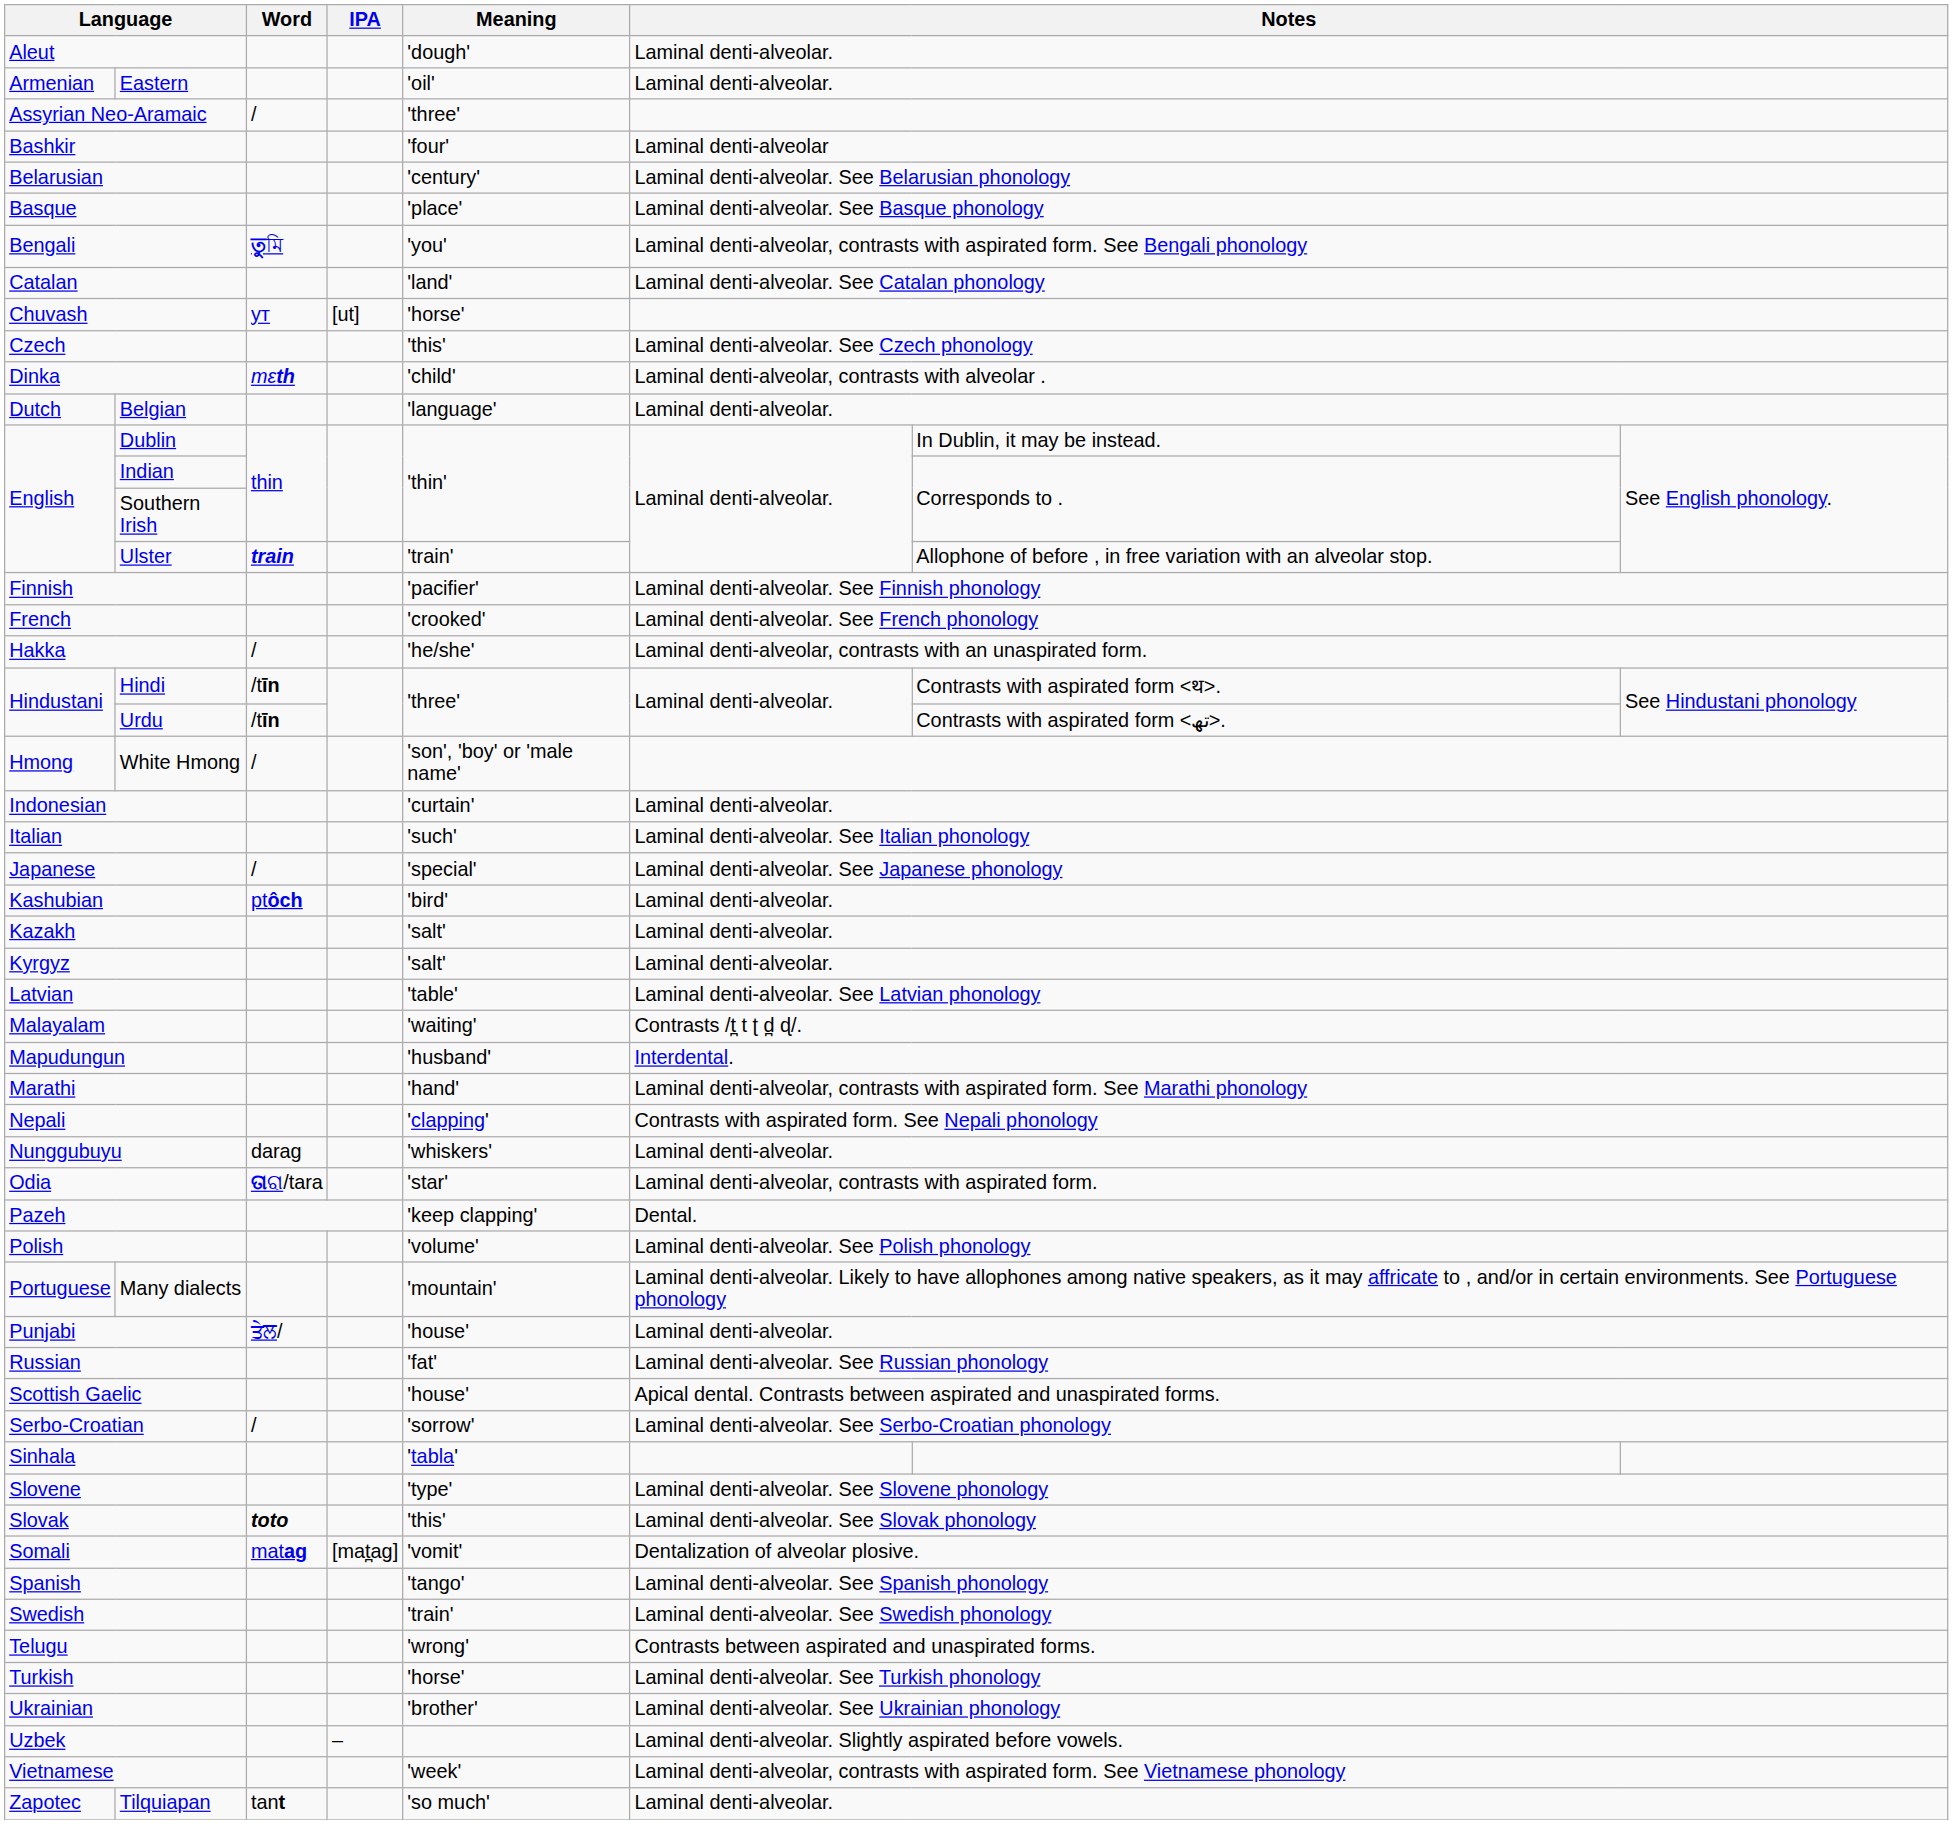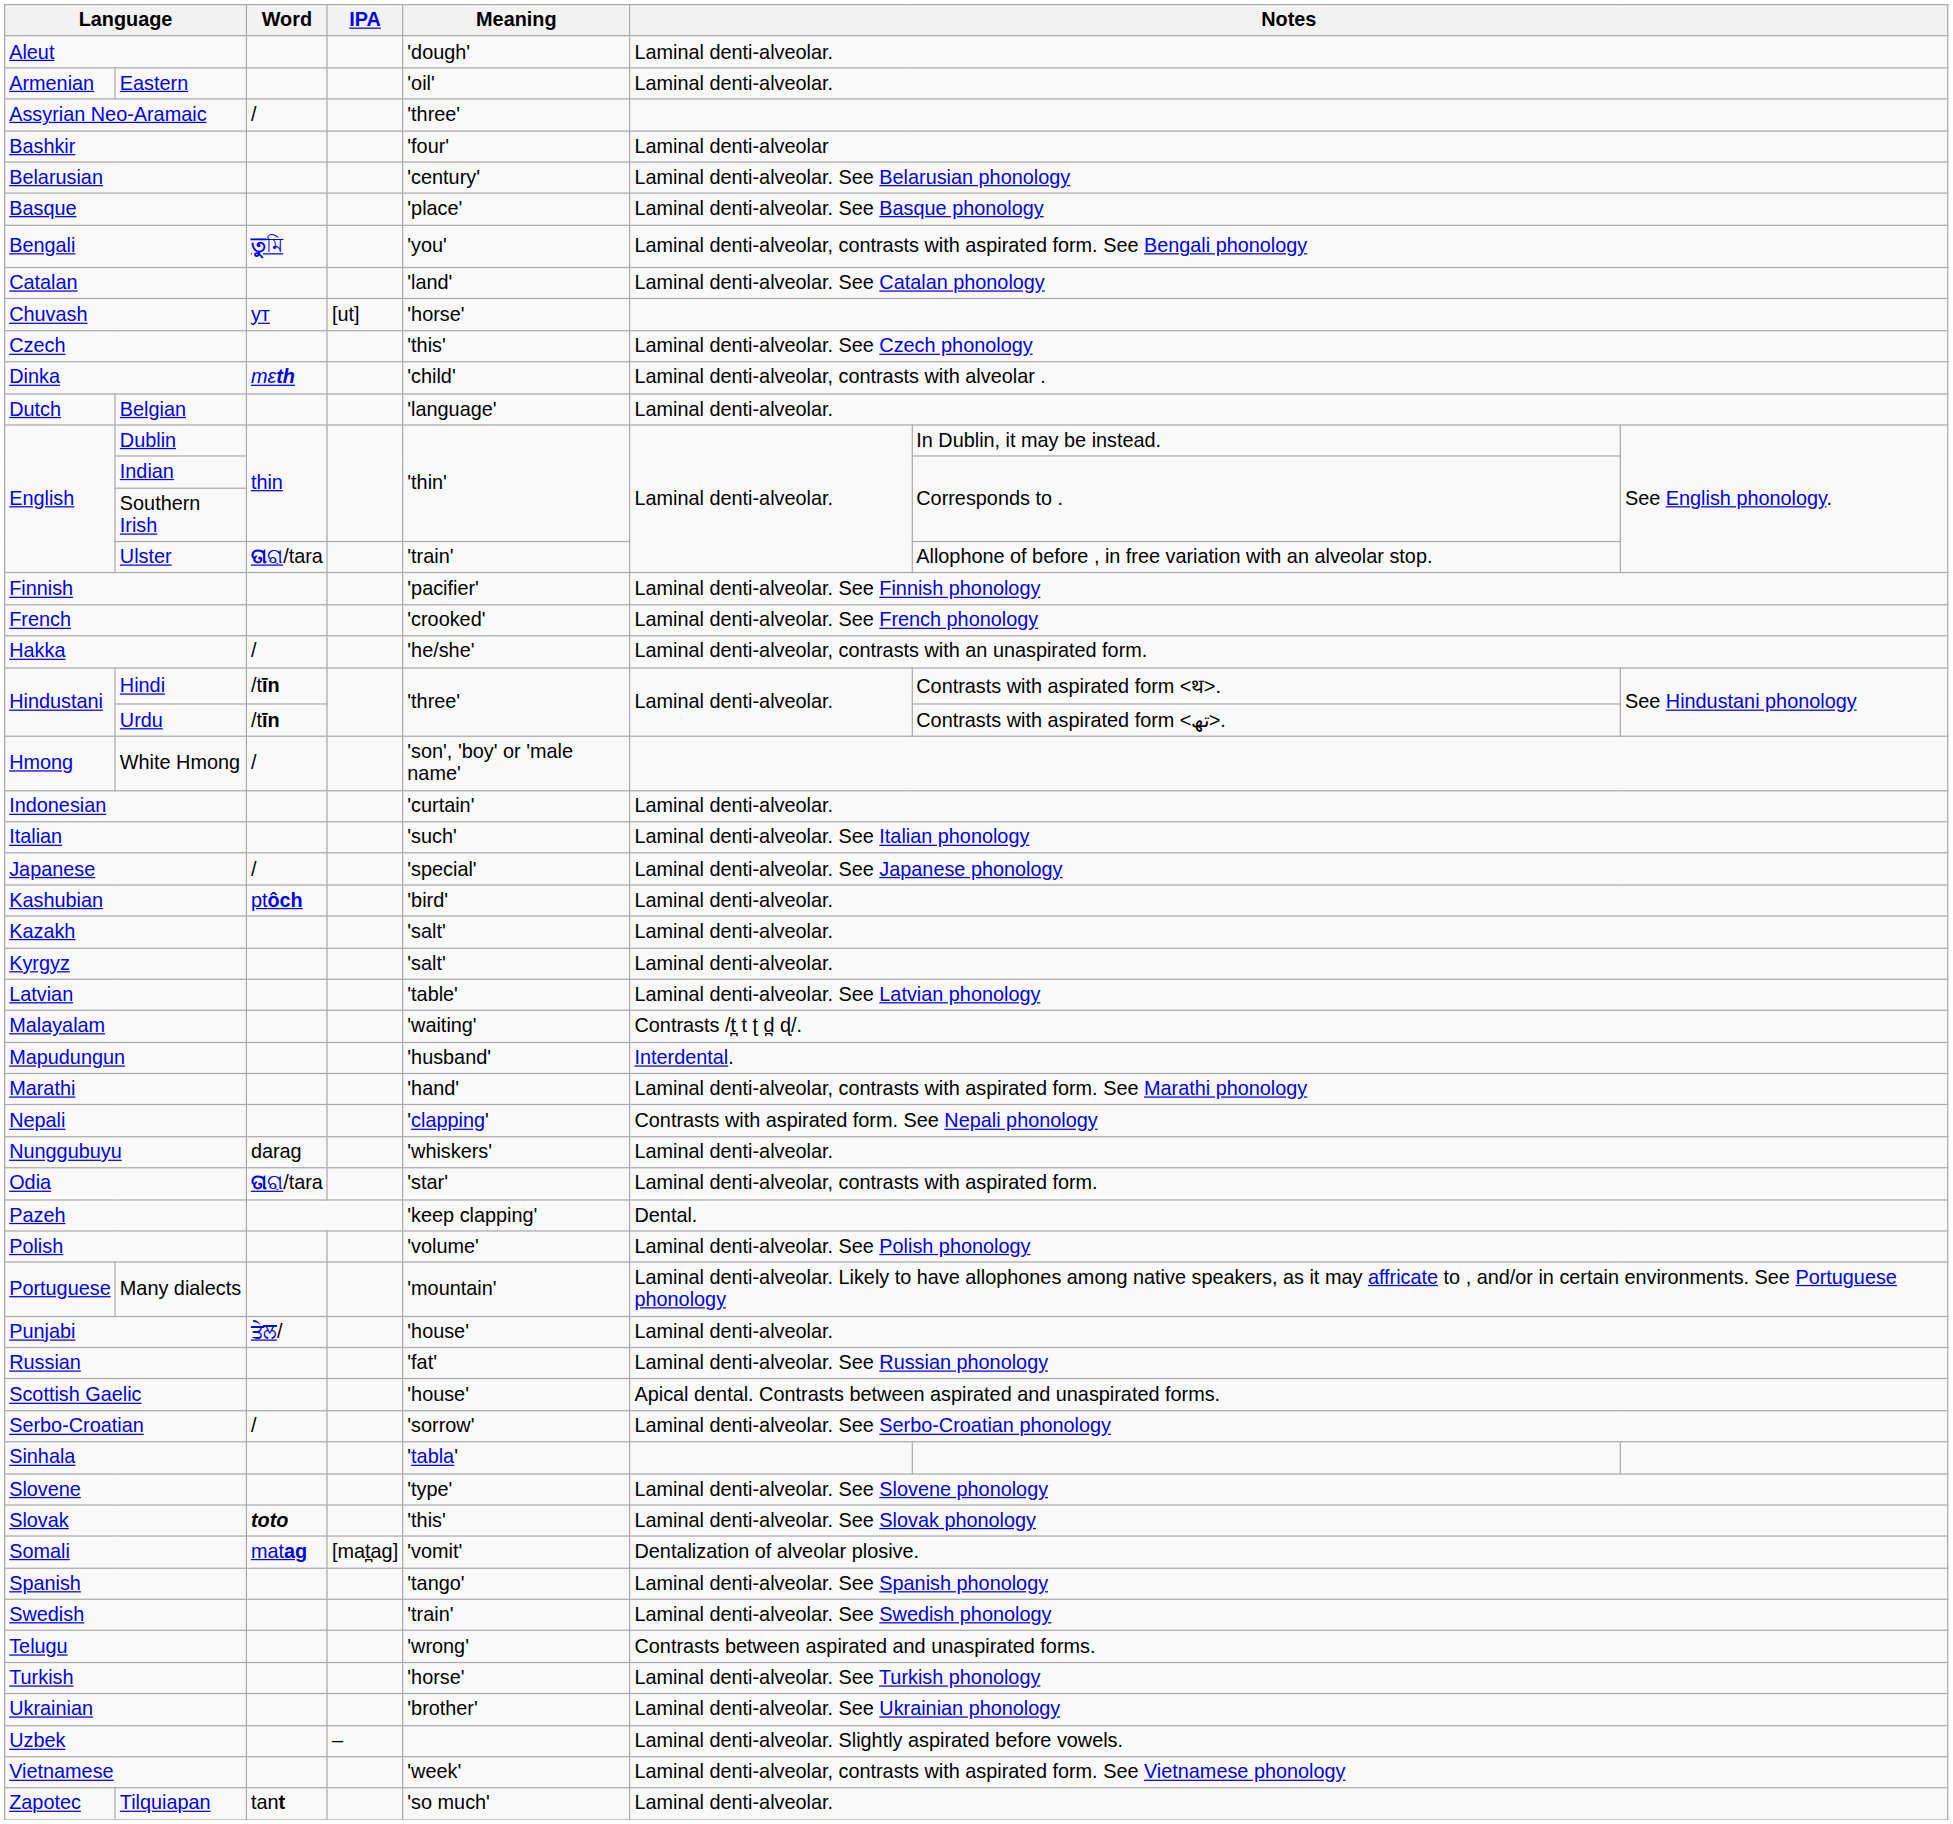 <table class="wikitable">
 <tr>
 <th colspan="2">Language</th>
 <th>Word</th>
 <th><a href='#'>IPA</a></th>
 <th>Meaning</th>
 <th colspan="3">Notes</th>
 </tr>
 <tr>
 <td colspan="2"><a href='#'>Aleut</a></td>
 <td></td>
 <td></td>
 <td>'dough'</td>
 <td colspan="3">Laminal denti-alveolar.</td>
 </tr>
 <tr>
 <td><a href='#'>Armenian</a></td>
 <td><a href='#'>Eastern</a></td>
 <td></td>
 <td></td>
 <td>'oil'</td>
 <td colspan="3">Laminal denti-alveolar.</td>
 </tr>
 <tr>
 <td colspan="2"><a href='#'>Assyrian Neo-Aramaic</a></td>
 <td>/</td>
 <td></td>
 <td>'three'</td>
 <td colspan="3"></td>
 </tr>
 <tr>
 <td colspan="2"><a href='#'>Bashkir</a></td>
 <td><em></em></td>
 <td></td>
 <td>'four'</td>
 <td colspan="3">Laminal denti-alveolar</td>
 </tr>
 <tr>
 <td colspan="2"><a href='#'>Belarusian</a></td>
 <td></td>
 <td></td>
 <td>'century'</td>
 <td colspan="3">Laminal denti-alveolar. See <a href='#'>Belarusian phonology</a></td>
 </tr>
 <tr>
 <td colspan="2"><a href='#'>Basque</a></td>
 <td></td>
 <td></td>
 <td>'place'</td>
 <td colspan="3">Laminal denti-alveolar. See <a href='#'>Basque phonology</a></td>
 </tr>
 <tr>
 <td colspan="2"><a href='#'>Bengali</a></td>
 <td><a href='#'><strong>তু</strong>মি</a></td>
 <td></td>
 <td>'you'</td>
 <td colspan="3">Laminal denti-alveolar, contrasts with aspirated form. See <a href='#'>Bengali phonology</a></td>
 </tr>
 <tr>
 <td colspan="2"><a href='#'>Catalan</a></td>
 <td></td>
 <td></td>
 <td>'land'</td>
 <td colspan="3">Laminal denti-alveolar. See <a href='#'>Catalan phonology</a></td>
 </tr>
 <tr>
 <td colspan="2"><a href='#'>Chuvash</a></td>
 <td><a href='#'>ут</a></td>
 <td>[ut]</td>
 <td>'horse'</td>
 <td colspan="3"></td>
 </tr>
 <tr>
 <td colspan="2"><a href='#'>Czech</a></td>
 <td></td>
 <td></td>
 <td>'this'</td>
 <td colspan="3">Laminal denti-alveolar. See <a href='#'>Czech phonology</a></td>
 </tr>
 <tr>
 <td colspan="2"><a href='#'>Dinka</a></td>
 <td><a href='#'><em>mɛ<strong>th<strong><em></a></td>
 <td></td>
 <td>'child'</td>
 <td colspan="3">Laminal denti-alveolar, contrasts with alveolar .</td>
 </tr>
 <tr>
 <td><a href='#'>Dutch</a></td>
 <td><a href='#'>Belgian</a></td>
 <td></td>
 <td></td>
 <td>'language'</td>
 <td colspan="3">Laminal denti-alveolar.</td>
 </tr>
 <tr>
 <td rowspan="4"><a href='#'>English</a></td>
 <td><a href='#'>Dublin</a></td>
 <td rowspan="3"><a href='#'></em></strong>th</strong>in</em></a></td>
 <td rowspan="3"></td>
 <td rowspan="3">'thin'</td>
 <td rowspan="4">Laminal denti-alveolar.</td>
 <td>In Dublin, it may be  instead.</td>
 <td rowspan="4">See <a href='#'>English phonology</a>.</td>
 </tr>
 <tr>
 <td><a href='#'>Indian</a></td>
 <td rowspan="2">Corresponds to .</td>
 </tr>
 <tr>
 <td>Southern <a href='#'>Irish</a></td>
 </tr>
 <tr>
 <td><a href='#'>Ulster</a></td>
-<td><a href='#'><strong><em>t<strong>rain<em></a></td>
+<td><a href='#'><strong>ତା</strong>ରା</a>/tara</td>
 <td></td>
 <td>'train'</td>
 <td>Allophone of  before , in free variation with an alveolar stop.</td>
 </tr>
 <tr>
 <td colspan="2"><a href='#'>Finnish</a></td>
 <td></td>
 <td></td>
 <td>'pacifier'</td>
 <td colspan="3">Laminal denti-alveolar. See <a href='#'>Finnish phonology</a></td>
 </tr>
 <tr>
 <td colspan="2"><a href='#'>French</a></td>
 <td></td>
 <td></td>
 <td>'crooked'</td>
 <td colspan="3">Laminal denti-alveolar. See <a href='#'>French phonology</a></td>
 </tr>
 <tr>
 <td colspan="2"><a href='#'>Hakka</a></td>
 <td>/</td>
 <td></td>
 <td>'he/she'</td>
 <td colspan="3">Laminal denti-alveolar, contrasts with an unaspirated form.</td>
 </tr>
 <tr>
 <td rowspan="2"><a href='#'>Hindustani</a></td>
 <td><a href='#'>Hindi</a></td>
 <td>/</strong>t<strong>īn</td>
 <td rowspan="2"></td>
 <td rowspan="2">'three'</td>
 <td rowspan="2">Laminal denti-alveolar.</td>
 <td>Contrasts with aspirated form <थ>.</td>
 <td rowspan="2">See <a href='#'>Hindustani phonology</a></td>
 </tr>
 <tr>
 <td><a href='#'>Urdu</a></td>
 <td>/</strong>t<strong>īn</td>
 <td>Contrasts with aspirated form <تھ>.</td>
 </tr>
 <tr>
 <td><a href='#'>Hmong</a></td>
 <td>White Hmong</td>
 <td> / </td>
 <td></td>
 <td>'son', 'boy' or 'male name'</td>
 </tr>
 <tr>
 <td colspan="2"><a href='#'>Indonesian</a></td>
 <td></td>
 <td></td>
 <td>'curtain'</td>
 <td colspan="3">Laminal denti-alveolar.</td>
 </tr>
 <tr>
 <td colspan="2"><a href='#'>Italian</a></td>
 <td></td>
 <td></td>
 <td>'such'</td>
 <td colspan="3">Laminal denti-alveolar. See <a href='#'>Italian phonology</a></td>
 </tr>
 <tr>
 <td colspan="2"><a href='#'>Japanese</a></td>
 <td>/ </td>
 <td></td>
 <td>'special'</td>
 <td colspan="3">Laminal denti-alveolar. See <a href='#'>Japanese phonology</a></td>
 </tr>
 <tr>
 <td colspan="2"><a href='#'>Kashubian</a></td>
 <td></em><a href='#'>p</strong>t<strong>ôch</a><em></td>
 <td></td>
 <td>'bird'</td>
 <td colspan="3">Laminal denti-alveolar.</td>
 </tr>
 <tr>
 <td colspan="2"><a href='#'>Kazakh</a></td>
 <td></td>
 <td></td>
 <td>'salt'</td>
 <td colspan="3">Laminal denti-alveolar.</td>
 </tr>
 <tr>
 <td colspan="2"><a href='#'>Kyrgyz</a></td>
 <td></td>
 <td></td>
 <td>'salt'</td>
 <td colspan="3">Laminal denti-alveolar.</td>
 </tr>
 <tr>
 <td colspan="2"><a href='#'>Latvian</a></td>
 <td></td>
 <td></td>
 <td>'table'</td>
 <td colspan="3">Laminal denti-alveolar. See <a href='#'>Latvian phonology</a></td>
 </tr>
 <tr>
 <td colspan="2"><a href='#'>Malayalam</a></td>
 <td></td>
 <td></td>
 <td>'waiting'</td>
 <td colspan="3">Contrasts /t̪ t ʈ d̪ ɖ/.</td>
 </tr>
 <tr>
 <td colspan="2"><a href='#'>Mapudungun</a></td>
 <td></td>
 <td></td>
 <td>'husband'</td>
 <td colspan="3"><a href='#'>Interdental</a>.</td>
 </tr>
 <tr>
 <td colspan="2"><a href='#'>Marathi</a></td>
 <td></td>
 <td></td>
 <td>'hand'</td>
 <td colspan="3">Laminal denti-alveolar, contrasts with aspirated form. See <a href='#'>Marathi phonology</a></td>
 </tr>
 <tr>
 <td colspan="2"><a href='#'>Nepali</a></td>
 <td></td>
 <td></td>
 <td>'<a href='#'>clappinɡ</a>'</td>
 <td colspan="3">Contrasts with aspirated form. See <a href='#'>Nepali phonology</a></td>
 </tr>
 <tr>
 <td colspan="2"><a href='#'>Nunggubuyu</a></td>
 <td></em></strong>d</strong>arag</em></td>
 <td></td>
 <td>'whiskers'</td>
 <td colspan="3">Laminal denti-alveolar.</td>
 </tr>
 <tr>
 <td colspan="2"><a href='#'>Odia</a></td>
 <td><a href='#'><strong>ତା</strong>ରା</a>/tara</td>
 <td></td>
 <td>'star'</td>
 <td colspan="3">Laminal denti-alveolar, contrasts with aspirated form.</td>
 </tr>
 <tr>
 <td colspan="2"><a href='#'>Pazeh</a></td>
 <td colspan="2" align="center"></td>
 <td>'keep clapping'</td>
 <td colspan="3">Dental.</td>
 </tr>
 <tr>
 <td colspan="2"><a href='#'>Polish</a></td>
 <td></td>
 <td></td>
 <td>'volume'</td>
 <td colspan="3">Laminal denti-alveolar. See <a href='#'>Polish phonology</a></td>
 </tr>
 <tr>
 <td><a href='#'>Portuguese</a></td>
 <td>Many dialects</td>
 <td></td>
 <td></td>
 <td>'mountain'</td>
 <td colspan="3">Laminal denti-alveolar. Likely to have allophones among native speakers, as it may <a href='#'>affricate</a> to ,  and/or  in certain environments. See <a href='#'>Portuguese phonology</a></td>
 </tr>
 <tr>
 <td colspan="2"><a href='#'>Punjabi</a></td>
 <td><a href='#'>ਤੇਲ</a>/</td>
 <td></td>
 <td>'house'</td>
 <td colspan="3">Laminal denti-alveolar.</td>
 </tr>
 <tr>
 <td colspan="2"><a href='#'>Russian</a></td>
 <td></td>
 <td></td>
 <td>'fat'</td>
 <td colspan="3">Laminal denti-alveolar. See <a href='#'>Russian phonology</a></td>
 </tr>
 <tr>
 <td colspan="2"><a href='#'>Scottish Gaelic</a></td>
 <td></td>
 <td></td>
 <td>'house'</td>
 <td colspan="3">Apical dental. Contrasts between aspirated and unaspirated forms.</td>
 </tr>
 <tr>
 <td colspan="2"><a href='#'>Serbo-Croatian</a></td>
 <td>/</td>
 <td></td>
 <td>'sorrow'</td>
 <td colspan="3">Laminal denti-alveolar. See <a href='#'>Serbo-Croatian phonology</a></td>
 </tr>
 <tr>
 <td colspan="2"><a href='#'>Sinhala</a></td>
 <td></td>
 <td></td>
 <td>'<a href='#'>tabla</a>'</td>
 <td></td>
 <td></td>
 <td></td>
 </tr>
 <tr>
 <td colspan="2"><a href='#'>Slovene</a></td>
 <td></td>
 <td></td>
 <td>'type'</td>
 <td colspan="3">Laminal denti-alveolar. See <a href='#'>Slovene phonology</a></td>
 </tr>
 <tr>
 <td colspan="2"><a href='#'>Slovak</a></td>
 <td><strong><em>t<strong>o</strong>t<strong>o<em></td>
 <td></td>
 <td>'this'</td>
 <td colspan="3">Laminal denti-alveolar. See <a href='#'>Slovak phonology</a></td>
 </tr>
 <tr>
 <td colspan="2"><a href='#'>Somali</a></td>
 <td><a href='#'>ma</strong>t<strong>ag</a></td>
 <td>[mat̪ag]</td>
 <td>'vomit'</td>
 <td colspan="3">Dentalization of alveolar plosive.</td>
 </tr>
 <tr>
 <td colspan="2"><a href='#'>Spanish</a></td>
 <td></td>
 <td></td>
 <td>'tango'</td>
 <td colspan="3">Laminal denti-alveolar. See <a href='#'>Spanish phonology</a></td>
 </tr>
 <tr>
 <td colspan="2"><a href='#'>Swedish</a></td>
 <td></td>
 <td></td>
 <td>'train'</td>
 <td colspan="3">Laminal denti-alveolar. See <a href='#'>Swedish phonology</a></td>
 </tr>
 <tr>
 <td colspan="2"><a href='#'>Telugu</a></td>
 <td></td>
 <td></td>
 <td>'wrong'</td>
 <td colspan="3">Contrasts between aspirated and unaspirated forms.</td>
 </tr>
 <tr>
 <td colspan="2"><a href='#'>Turkish</a></td>
 <td></td>
 <td></td>
 <td>'horse'</td>
 <td colspan="3">Laminal denti-alveolar. See <a href='#'>Turkish phonology</a></td>
 </tr>
 <tr>
 <td colspan="2"><a href='#'>Ukrainian</a></td>
 <td></td>
 <td></td>
 <td>'brother'</td>
 <td colspan="3">Laminal denti-alveolar. See <a href='#'>Ukrainian phonology</a></td>
 </tr>
 <tr>
 <td colspan="2"><a href='#'>Uzbek</a></td>
 <td></td>
 <td>–</td>
 <td></td>
 <td colspan="3">Laminal denti-alveolar. Slightly aspirated before vowels.</td>
 </tr>
 <tr>
 <td colspan="2"><a href='#'>Vietnamese</a></td>
 <td></td>
 <td></td>
 <td>'week'</td>
 <td colspan="3">Laminal denti-alveolar, contrasts with aspirated form. See <a href='#'>Vietnamese phonology</a></td>
 </tr>
 <tr>
 <td><a href='#'>Zapotec</a></td>
 <td><a href='#'>Tilquiapan</a></td>
 <td></em></strong>t</strong>an<strong>t<strong><em></td>
 <td></td>
 <td>'so much'</td>
 <td colspan="3">Laminal denti-alveolar.</td>
 </tr>
 </table>
